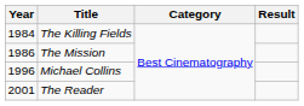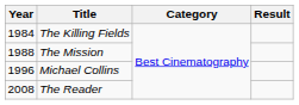 <table class="wikitable">
 <tr>
 <th>Year</th>
 <th>Title</th>
 <th>Category</th>
 <th>Result</th>
 </tr>
 <tr>
 <td>1984</td>
 <td><em>The Killing Fields</em></td>
 <td rowspan=4><a href='#'>Best Cinematography</a></td>
 <td></td>
 </tr>
 <tr>
-<td>1986</td>
+<td>1988</td>
 <td><em>The Mission</em></td>
 <td></td>
 </tr>
 <tr>
 <td>1996</td>
 <td><em>Michael Collins</em></td>
 <td></td>
 </tr>
 <tr>
-<td>2001</td>
+<td>2008</td>
 <td><em>The Reader</em></td>
 <td></td>
 </tr>
 </table>
